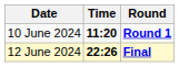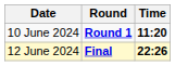 <table class="wikitable">
 <tr>
 <th>Date</th>
+<th>Round</th>
 <th>Time</th>
-<th>Round</th>
 </tr>
 <tr>
 <td>10 June 2024</td>
+<td><strong><a href='#'>Round 1</a></strong></td>
 <td><strong>11:20</strong></td>
-<td><strong><a href='#'>Round 1</a></strong></td>
 </tr>
 <tr style=background:lemonchiffon>
 <td>12 June 2024</td>
+<td><strong><a href='#'>Final</a></strong></td>
 <td><strong>22:26</strong></td>
-<td><strong><a href='#'>Final</a></strong></td>
 </tr>
 </table>
